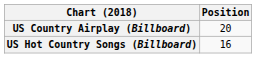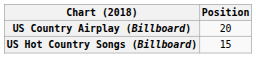 <table class="wikitable sortable plainrowheaders" style="text-align:center">
 <tr>
 <th scope="col">Chart (2018)</th>
 <th scope="col">Position</th>
 </tr>
 <tr>
 <th scope="row">US Country Airplay (<em>Billboard</em>)</th>
 <td>20</td>
 </tr>
 <tr>
 <th scope="row">US Hot Country Songs (<em>Billboard</em>)</th>
-<td>16</td>
+<td>15</td>
 </tr>
 </table>
